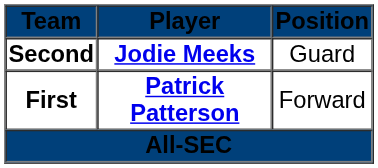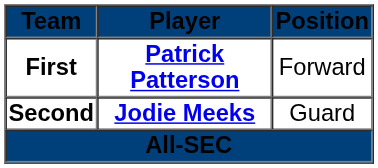 <table cellpadding="1" border="1" cellspacing="0" width="40%">
 <tr>
 <th bgcolor="#00407a"><span>Team</span></th>
 <th bgcolor="#00407a"><span>Player</span></th>
 <th bgcolor="#00407a"><span>Position</span></th>
 </tr>
 <tr align="center">
 </tr>
 <tr align="center">
+<td><strong>First</strong></td>
+<td><strong><a href='#'>Patrick Patterson</a></strong></td>
+<td>Forward</td>
+</tr>
+<tr align="center">
 <td><strong>Second</strong></td>
 <td><strong><a href='#'>Jodie Meeks</a></strong></td>
 <td>Guard</td>
 </tr>
 <tr align="center">
-<td><strong>First</strong></td>
-<td><strong><a href='#'>Patrick Patterson</a></strong></td>
-<td>Forward</td>
-</tr>
-<tr align="center">
 <td colspan=3 bgcolor="#00407a"><span><strong>All-SEC</strong></span></td>
 </tr>
 </table>
